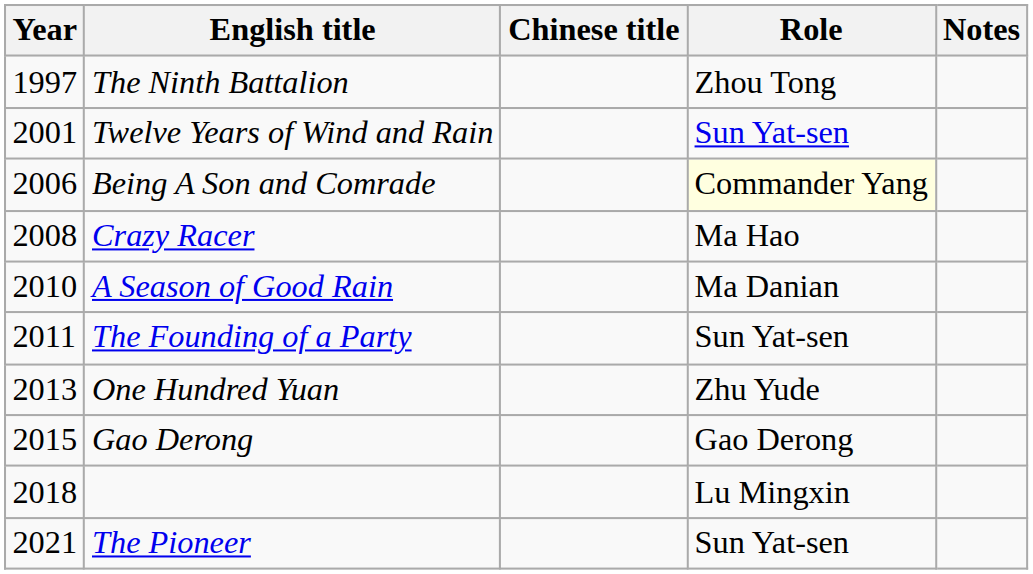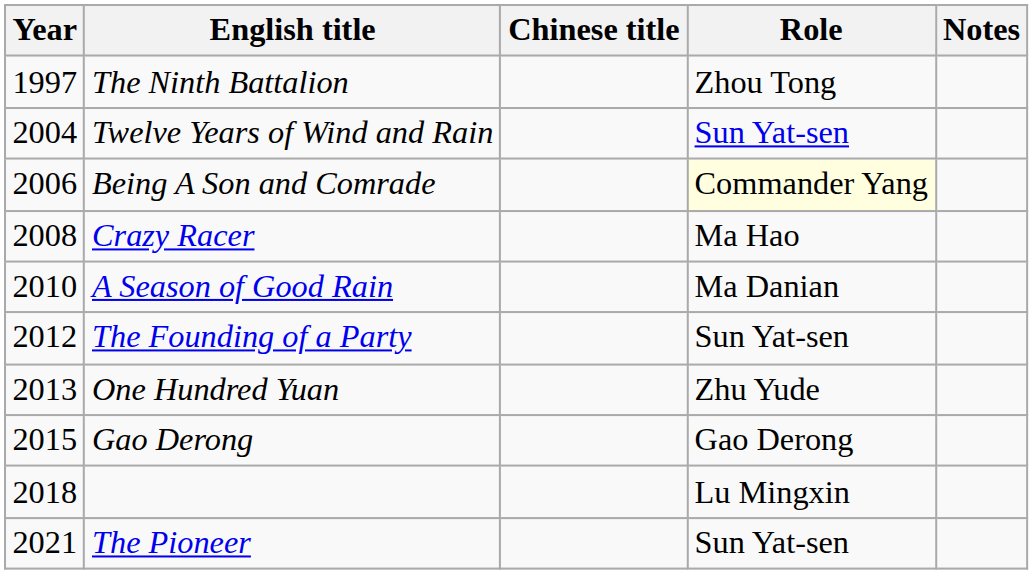 <table class="wikitable">
 <tr>
 <th>Year</th>
 <th>English title</th>
 <th>Chinese title</th>
 <th>Role</th>
 <th>Notes</th>
 </tr>
 <tr>
 <td>1997</td>
 <td><em>The Ninth Battalion</em></td>
 <td></td>
 <td>Zhou Tong</td>
 <td></td>
 </tr>
 <tr>
-<td>2001</td>
+<td>2004</td>
 <td><em>Twelve Years of Wind and Rain</em></td>
 <td></td>
 <td><a href='#'>Sun Yat-sen</a></td>
 <td></td>
 </tr>
 <tr>
 <td>2006</td>
 <td><em>Being A Son and Comrade</em></td>
 <td></td>
 <td style="background: lightyellow;">Commander Yang</td>
 <td></td>
 </tr>
 <tr>
 <td>2008</td>
 <td><em><a href='#'>Crazy Racer</a></em></td>
 <td></td>
 <td>Ma Hao</td>
 <td></td>
 </tr>
 <tr>
 <td>2010</td>
 <td><em><a href='#'>A Season of Good Rain</a></em></td>
 <td></td>
 <td>Ma Danian</td>
 <td></td>
 </tr>
 <tr>
-<td>2011</td>
+<td>2012</td>
 <td><em><a href='#'>The Founding of a Party</a></em></td>
 <td></td>
 <td>Sun Yat-sen</td>
 <td></td>
 </tr>
 <tr>
 <td>2013</td>
 <td><em>One Hundred Yuan</em></td>
 <td></td>
 <td>Zhu Yude</td>
 <td></td>
 </tr>
 <tr>
 <td>2015</td>
 <td><em>Gao Derong</em></td>
 <td></td>
 <td>Gao Derong</td>
 <td></td>
 </tr>
 <tr>
 <td>2018</td>
 <td></td>
 <td></td>
 <td>Lu Mingxin</td>
 <td></td>
 </tr>
 <tr>
 <td>2021</td>
 <td><em><a href='#'>The Pioneer</a></em></td>
 <td></td>
 <td>Sun Yat-sen</td>
 <td></td>
 </tr>
 </table>
